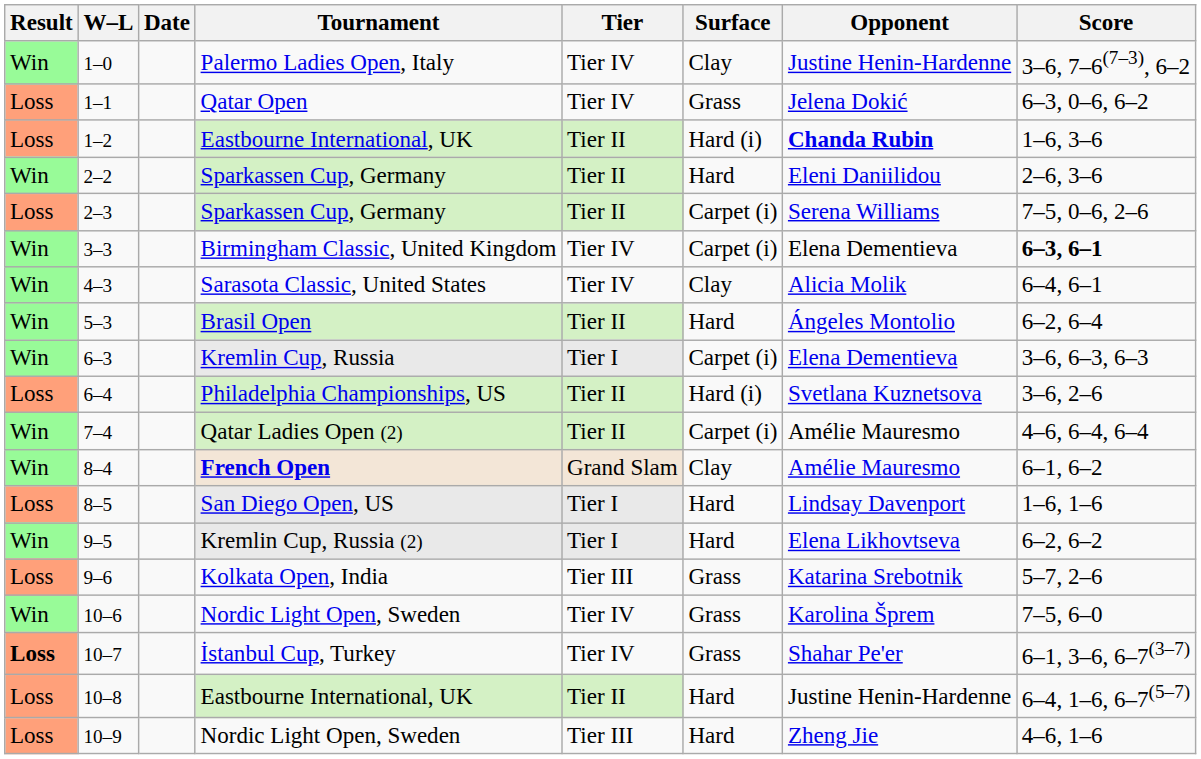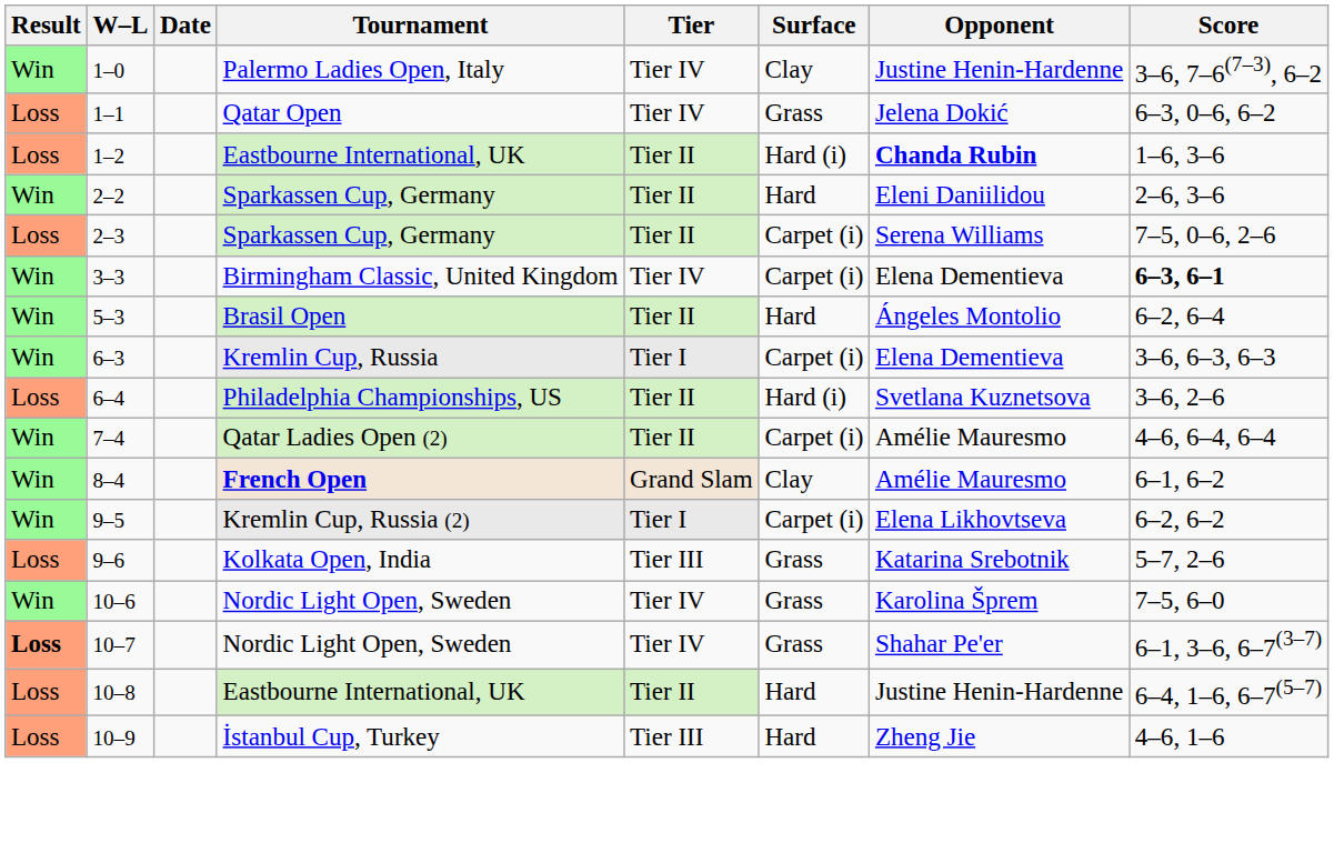 <table class="sortable wikitable">
 <tr>
 <th>Result</th>
 <th class="unsortable">W–L</th>
 <th>Date</th>
 <th>Tournament</th>
 <th>Tier</th>
 <th>Surface</th>
 <th>Opponent</th>
 <th class="unsortable">Score</th>
 </tr>
 <tr>
 <td bgcolor=98FB98>Win</td>
 <td><small>1–0</small></td>
 <td><a href='#'></a></td>
 <td><a href='#'>Palermo Ladies Open</a>, Italy</td>
 <td>Tier IV</td>
 <td>Clay</td>
 <td> <a href='#'>Justine Henin-Hardenne</a></td>
 <td>3–6, 7–6<sup>(7–3)</sup>, 6–2</td>
 </tr>
 <tr>
 <td bgcolor=ffa07a>Loss</td>
 <td><small>1–1</small></td>
 <td><a href='#'></a></td>
 <td><a href='#'>Qatar Open</a></td>
 <td>Tier IV</td>
 <td>Grass</td>
 <td> <a href='#'>Jelena Dokić</a></td>
 <td>6–3, 0–6, 6–2</td>
 </tr>
 <tr>
 <td bgcolor=ffa07a>Loss</td>
 <td><small>1–2</small></td>
 <td><a href='#'></a></td>
 <td style="background:#D4F1C5;"><a href='#'>Eastbourne International</a>, UK</td>
 <td style="background:#D4F1C5;">Tier II</td>
 <td>Hard (i)</td>
 <td><strong> <a href='#'>Chanda Rubin</a></strong></td>
 <td>1–6, 3–6</td>
 </tr>
 <tr>
 <td bgcolor=98FB98>Win</td>
 <td><small>2–2</small></td>
 <td><a href='#'></a></td>
 <td style="background:#D4F1C5;"><a href='#'>Sparkassen Cup</a>, Germany</td>
 <td style="background:#D4F1C5;">Tier II</td>
 <td>Hard</td>
 <td> <a href='#'>Eleni Daniilidou</a></td>
 <td>2–6, 3–6</td>
 </tr>
 <tr>
 <td bgcolor=ffa07a>Loss</td>
 <td><small>2–3</small></td>
 <td><a href='#'></a></td>
 <td style="background:#D4F1C5;"><a href='#'>Sparkassen Cup</a>, Germany</td>
 <td style="background:#D4F1C5;">Tier II</td>
 <td>Carpet (i)</td>
 <td> <a href='#'>Serena Williams</a></td>
 <td>7–5, 0–6, 2–6</td>
 </tr>
 <tr>
 <td bgcolor=98FB98>Win</td>
 <td><small>3–3</small></td>
 <td><a href='#'></a></td>
 <td><a href='#'>Birmingham Classic</a>, United Kingdom</td>
 <td>Tier IV</td>
 <td>Carpet (i)</td>
 <td> Elena Dementieva</td>
 <td><strong>6–3, 6–1</strong></td>
 </tr>
 <tr>
 <td bgcolor=98FB98>Win</td>
-<td><small>4–3</small></td>
-<td><a href='#'></a></td>
-<td><a href='#'>Sarasota Classic</a>, United States</td>
-<td>Tier IV</td>
-<td>Clay</td>
-<td> <a href='#'>Alicia Molik</a></td>
-<td>6–4, 6–1</td>
-</tr>
-<tr>
-<td bgcolor=98FB98>Win</td>
 <td><small>5–3</small></td>
 <td><a href='#'></a></td>
 <td style="background:#D4F1C5;"><a href='#'>Brasil Open</a></td>
 <td style="background:#D4F1C5;">Tier II</td>
 <td>Hard</td>
 <td> <a href='#'>Ángeles Montolio</a></td>
 <td>6–2, 6–4</td>
 </tr>
 <tr>
 <td bgcolor=98FB98>Win</td>
 <td><small>6–3</small></td>
 <td><a href='#'></a></td>
 <td style="background:#E9E9E9;"><a href='#'>Kremlin Cup</a>, Russia</td>
 <td style="background:#E9E9E9;">Tier I</td>
 <td>Carpet (i)</td>
 <td> <a href='#'>Elena Dementieva</a></td>
 <td>3–6, 6–3, 6–3</td>
 </tr>
 <tr>
 <td bgcolor=ffa07a>Loss</td>
 <td><small>6–4</small></td>
 <td><a href='#'></a></td>
 <td style="background:#D4F1C5;"><a href='#'>Philadelphia Championships</a>, US</td>
 <td style="background:#D4F1C5;">Tier II</td>
 <td>Hard (i)</td>
 <td> <a href='#'>Svetlana Kuznetsova</a></td>
 <td>3–6, 2–6</td>
 </tr>
 <tr>
 <td bgcolor=98FB98>Win</td>
 <td><small>7–4</small></td>
 <td><a href='#'></a></td>
 <td style="background:#D4F1C5;">Qatar Ladies Open <small>(2)</small></td>
 <td style="background:#D4F1C5;">Tier II</td>
 <td>Carpet (i)</td>
 <td> Amélie Mauresmo</td>
 <td>4–6, 6–4, 6–4</td>
 </tr>
 <tr>
 <td bgcolor=98FB98>Win</td>
 <td><small>8–4</small></td>
 <td><a href='#'></a></td>
 <td style="background:#F3E6D7;"><strong><a href='#'>French Open</a></strong></td>
 <td style="background:#F3E6D7;">Grand Slam</td>
 <td>Clay</td>
 <td> <a href='#'>Amélie Mauresmo</a></td>
 <td>6–1, 6–2</td>
 </tr>
 <tr>
-<td bgcolor=ffa07a>Loss</td>
-<td><small>8–5</small></td>
-<td><a href='#'></a></td>
-<td style="background:#E9E9E9;"><a href='#'>San Diego Open</a>, US</td>
-<td style="background:#E9E9E9;">Tier I</td>
-<td>Hard</td>
-<td> <a href='#'>Lindsay Davenport</a></td>
-<td>1–6, 1–6</td>
-</tr>
-<tr>
 <td bgcolor=98FB98>Win</td>
 <td><small>9–5</small></td>
 <td><a href='#'></a></td>
 <td style="background:#E9E9E9;">Kremlin Cup, Russia <small>(2)</small></td>
 <td style="background:#E9E9E9;">Tier I</td>
-<td>Hard</td>
+<td>Carpet (i)</td>
 <td> <a href='#'>Elena Likhovtseva</a></td>
 <td>6–2, 6–2</td>
 </tr>
 <tr>
 <td bgcolor=ffa07a>Loss</td>
 <td><small>9–6</small></td>
 <td><a href='#'></a></td>
 <td><a href='#'>Kolkata Open</a>, India</td>
 <td>Tier III</td>
 <td>Grass</td>
 <td> <a href='#'>Katarina Srebotnik</a></td>
 <td>5–7, 2–6</td>
 </tr>
 <tr>
 <td bgcolor=98FB98>Win</td>
 <td><small>10–6</small></td>
 <td><a href='#'></a></td>
 <td><a href='#'>Nordic Light Open</a>, Sweden</td>
 <td>Tier IV</td>
 <td>Grass</td>
 <td> <a href='#'>Karolina Šprem</a></td>
 <td>7–5, 6–0</td>
 </tr>
 <tr>
 <td bgcolor=ffa07a><strong>Loss</strong></td>
 <td><small>10–7</small></td>
 <td><a href='#'></a></td>
-<td><a href='#'>İstanbul Cup</a>, Turkey</td>
+<td>Nordic Light Open, Sweden</td>
 <td>Tier IV</td>
 <td>Grass</td>
 <td> <a href='#'>Shahar Pe'er</a></td>
 <td>6–1, 3–6, 6–7<sup>(3–7)</sup></td>
 </tr>
 <tr>
 <td bgcolor=ffa07a>Loss</td>
 <td><small>10–8</small></td>
 <td><a href='#'></a></td>
 <td style="background:#D4F1C5;">Eastbourne International, UK</td>
 <td style="background:#D4F1C5;">Tier II</td>
 <td>Hard</td>
 <td> Justine Henin-Hardenne</td>
 <td>6–4, 1–6, 6–7<sup>(5–7)</sup></td>
 </tr>
 <tr>
 <td bgcolor=ffa07a>Loss</td>
 <td><small>10–9</small></td>
 <td><a href='#'></a></td>
-<td>Nordic Light Open, Sweden</td>
+<td><a href='#'>İstanbul Cup</a>, Turkey</td>
 <td>Tier III</td>
 <td>Hard</td>
 <td> <a href='#'>Zheng Jie</a></td>
 <td>4–6, 1–6</td>
 </tr>
 </table>
